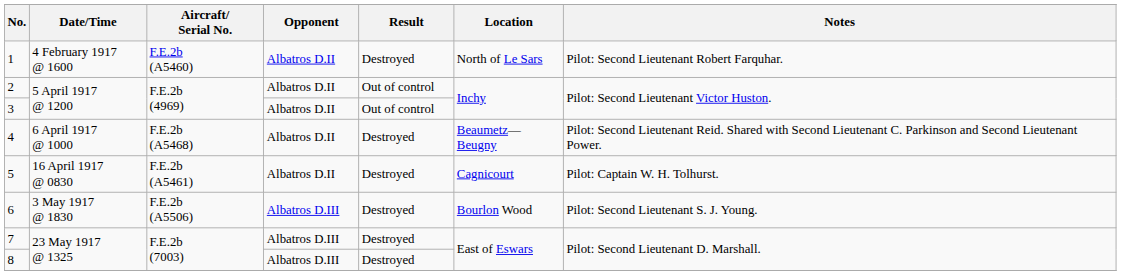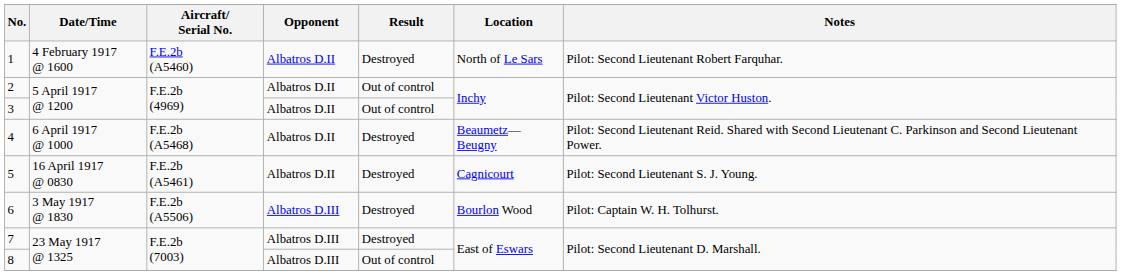 <table class="wikitable" style="font-size:90%;">
 <tr>
 </tr>
 <tr>
 <th>No.</th>
 <th width="125">Date/Time</th>
 <th width="125">Aircraft/<br>Serial No.</th>
 <th width="100">Opponent</th>
 <th width="100">Result</th>
 <th>Location</th>
 <th>Notes</th>
 </tr>
 <tr>
 <td>1</td>
 <td>4 February 1917<br>@ 1600</td>
 <td><a href='#'>F.E.2b</a><br>(A5460)</td>
 <td><a href='#'>Albatros D.II</a></td>
 <td>Destroyed</td>
 <td>North of <a href='#'>Le Sars</a></td>
 <td>Pilot: Second Lieutenant Robert Farquhar.</td>
 </tr>
 <tr>
 <td>2</td>
 <td rowspan="2">5 April 1917<br>@ 1200</td>
 <td rowspan="2">F.E.2b<br>(4969)</td>
 <td>Albatros D.II</td>
 <td>Out of control</td>
 <td rowspan="2"><a href='#'>Inchy</a></td>
 <td rowspan="2">Pilot: Second Lieutenant <a href='#'>Victor Huston</a>.</td>
 </tr>
 <tr>
 <td>3</td>
 <td>Albatros D.II</td>
 <td>Out of control</td>
 </tr>
 <tr>
 <td>4</td>
 <td>6 April 1917<br>@ 1000</td>
 <td>F.E.2b<br>(A5468)</td>
 <td>Albatros D.II</td>
 <td>Destroyed</td>
 <td><a href='#'>Beaumetz</a>—<a href='#'>Beugny</a></td>
 <td>Pilot: Second Lieutenant Reid. Shared with Second Lieutenant C. Parkinson and Second Lieutenant Power.</td>
 </tr>
 <tr>
 <td>5</td>
 <td>16 April 1917<br>@ 0830</td>
 <td>F.E.2b<br>(A5461)</td>
 <td>Albatros D.II</td>
 <td>Destroyed</td>
 <td><a href='#'>Cagnicourt</a></td>
-<td>Pilot: Captain W. H. Tolhurst.</td>
+<td>Pilot: Second Lieutenant S. J. Young.</td>
 </tr>
 <tr>
 <td>6</td>
 <td>3 May 1917<br>@ 1830</td>
 <td>F.E.2b<br>(A5506)</td>
 <td><a href='#'>Albatros D.III</a></td>
 <td>Destroyed</td>
 <td><a href='#'>Bourlon</a> Wood</td>
-<td>Pilot: Second Lieutenant S. J. Young.</td>
+<td>Pilot: Captain W. H. Tolhurst.</td>
 </tr>
 <tr>
 <td>7</td>
 <td rowspan="2">23 May 1917<br>@ 1325</td>
 <td rowspan="2">F.E.2b<br>(7003)</td>
 <td>Albatros D.III</td>
 <td>Destroyed</td>
 <td rowspan="2">East of <a href='#'>Eswars</a></td>
 <td rowspan="2">Pilot: Second Lieutenant D. Marshall.</td>
 </tr>
 <tr>
 <td>8</td>
 <td>Albatros D.III</td>
-<td>Destroyed</td>
+<td>Out of control</td>
 </tr>
 <tr>
 </tr>
 </table>
